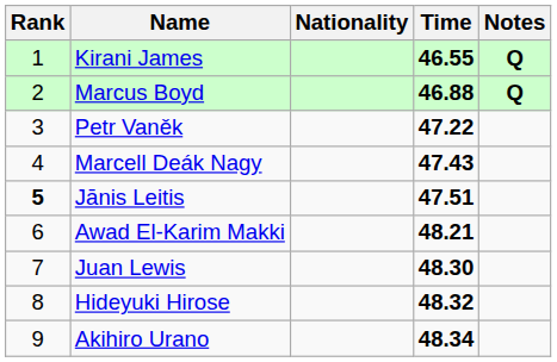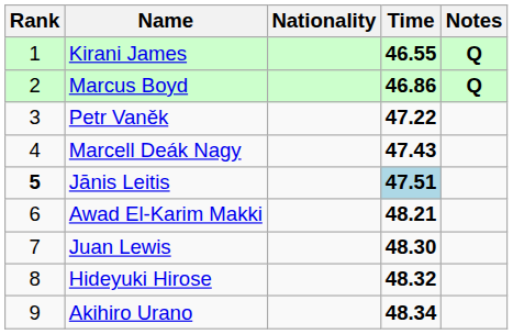 <table class="wikitable sortable" style="text-align:center">
 <tr>
 <th>Rank</th>
 <th>Name</th>
 <th>Nationality</th>
 <th>Time</th>
 <th>Notes</th>
 </tr>
 <tr bgcolor=ccffcc>
 <td>1</td>
 <td align=left><a href='#'>Kirani James</a></td>
 <td align=left></td>
 <td><strong>46.55</strong></td>
 <td><strong>Q</strong></td>
 </tr>
 <tr bgcolor=ccffcc>
 <td>2</td>
 <td align=left><a href='#'>Marcus Boyd</a></td>
 <td align=left></td>
-<td><strong>46.88</strong></td>
+<td><strong>46.86</strong></td>
 <td><strong>Q</strong></td>
 </tr>
 <tr>
 <td>3</td>
 <td align=left><a href='#'>Petr Vaněk</a></td>
 <td align=left></td>
 <td><strong>47.22</strong></td>
 <td></td>
 </tr>
 <tr>
 <td>4</td>
 <td align=left><a href='#'>Marcell Deák Nagy</a></td>
 <td align=left></td>
 <td><strong>47.43</strong></td>
 <td></td>
 </tr>
 <tr>
 <td><strong>5</strong></td>
 <td align=left><a href='#'>Jānis Leitis</a></td>
 <td align=left></td>
-<td><strong>47.51</strong></td>
+<td style="background: lightblue;"><strong>47.51</strong></td>
 <td></td>
 </tr>
 <tr>
 <td>6</td>
 <td align=left><a href='#'>Awad El-Karim Makki</a></td>
 <td align=left></td>
 <td><strong>48.21</strong></td>
 <td></td>
 </tr>
 <tr>
 <td>7</td>
 <td align=left><a href='#'>Juan Lewis</a></td>
 <td align=left></td>
 <td><strong>48.30</strong></td>
 <td></td>
 </tr>
 <tr>
 <td>8</td>
 <td align=left><a href='#'>Hideyuki Hirose</a></td>
 <td align=left></td>
 <td><strong>48.32</strong></td>
 <td></td>
 </tr>
 <tr>
 <td>9</td>
 <td align=left><a href='#'>Akihiro Urano</a></td>
 <td align=left></td>
 <td><strong>48.34</strong></td>
 <td></td>
 </tr>
 </table>
